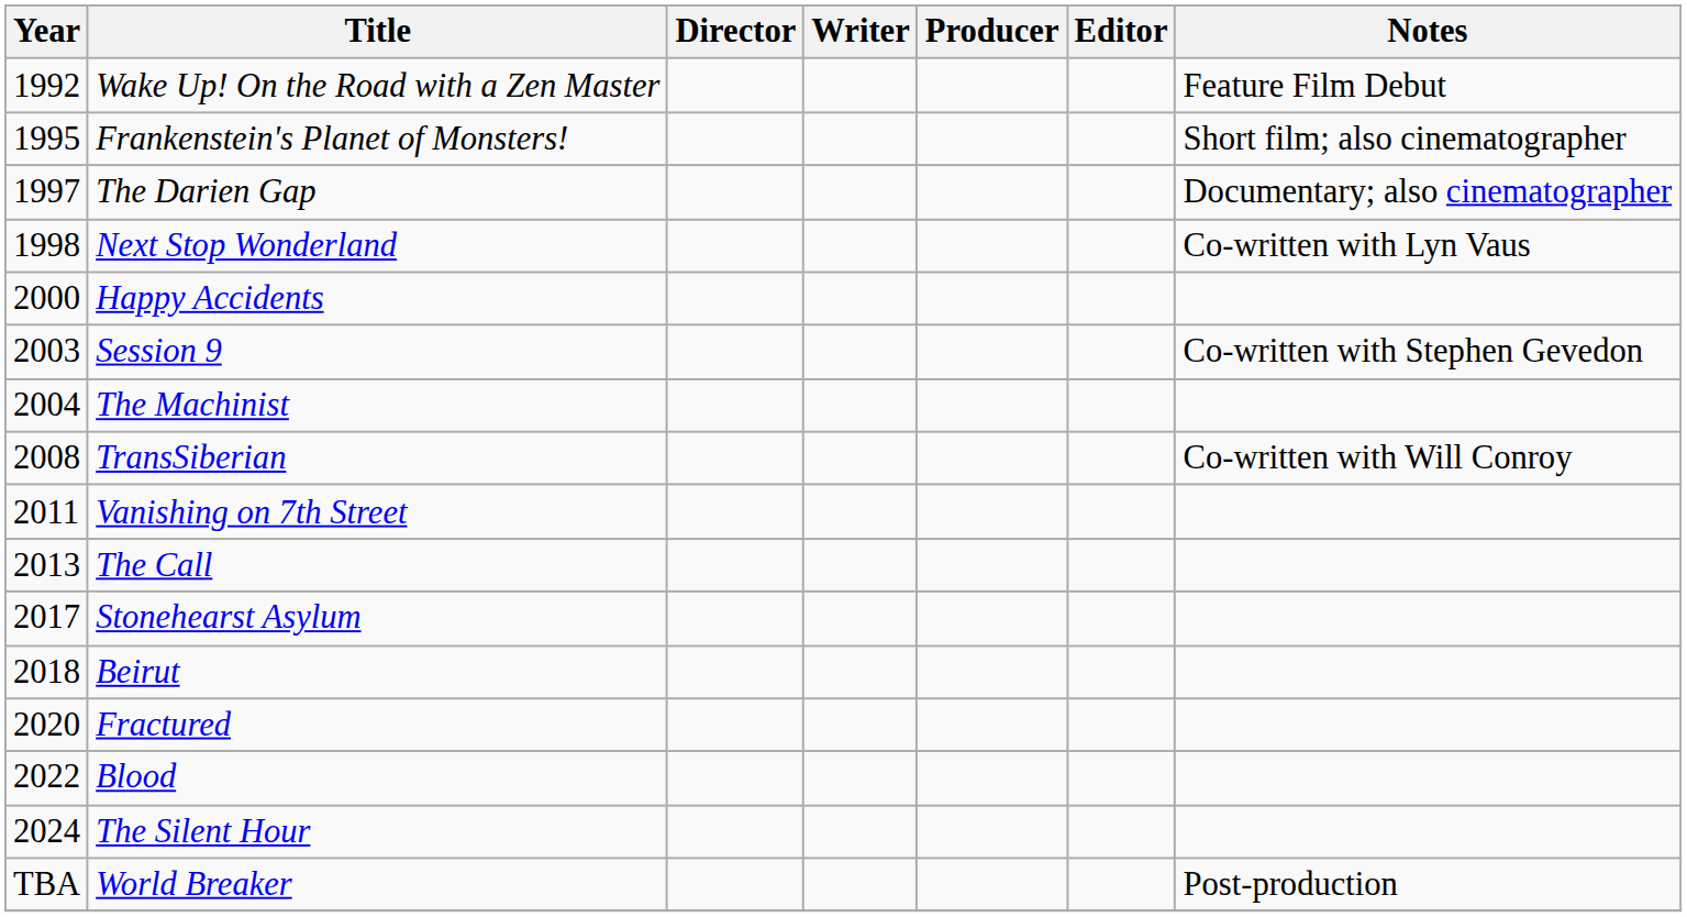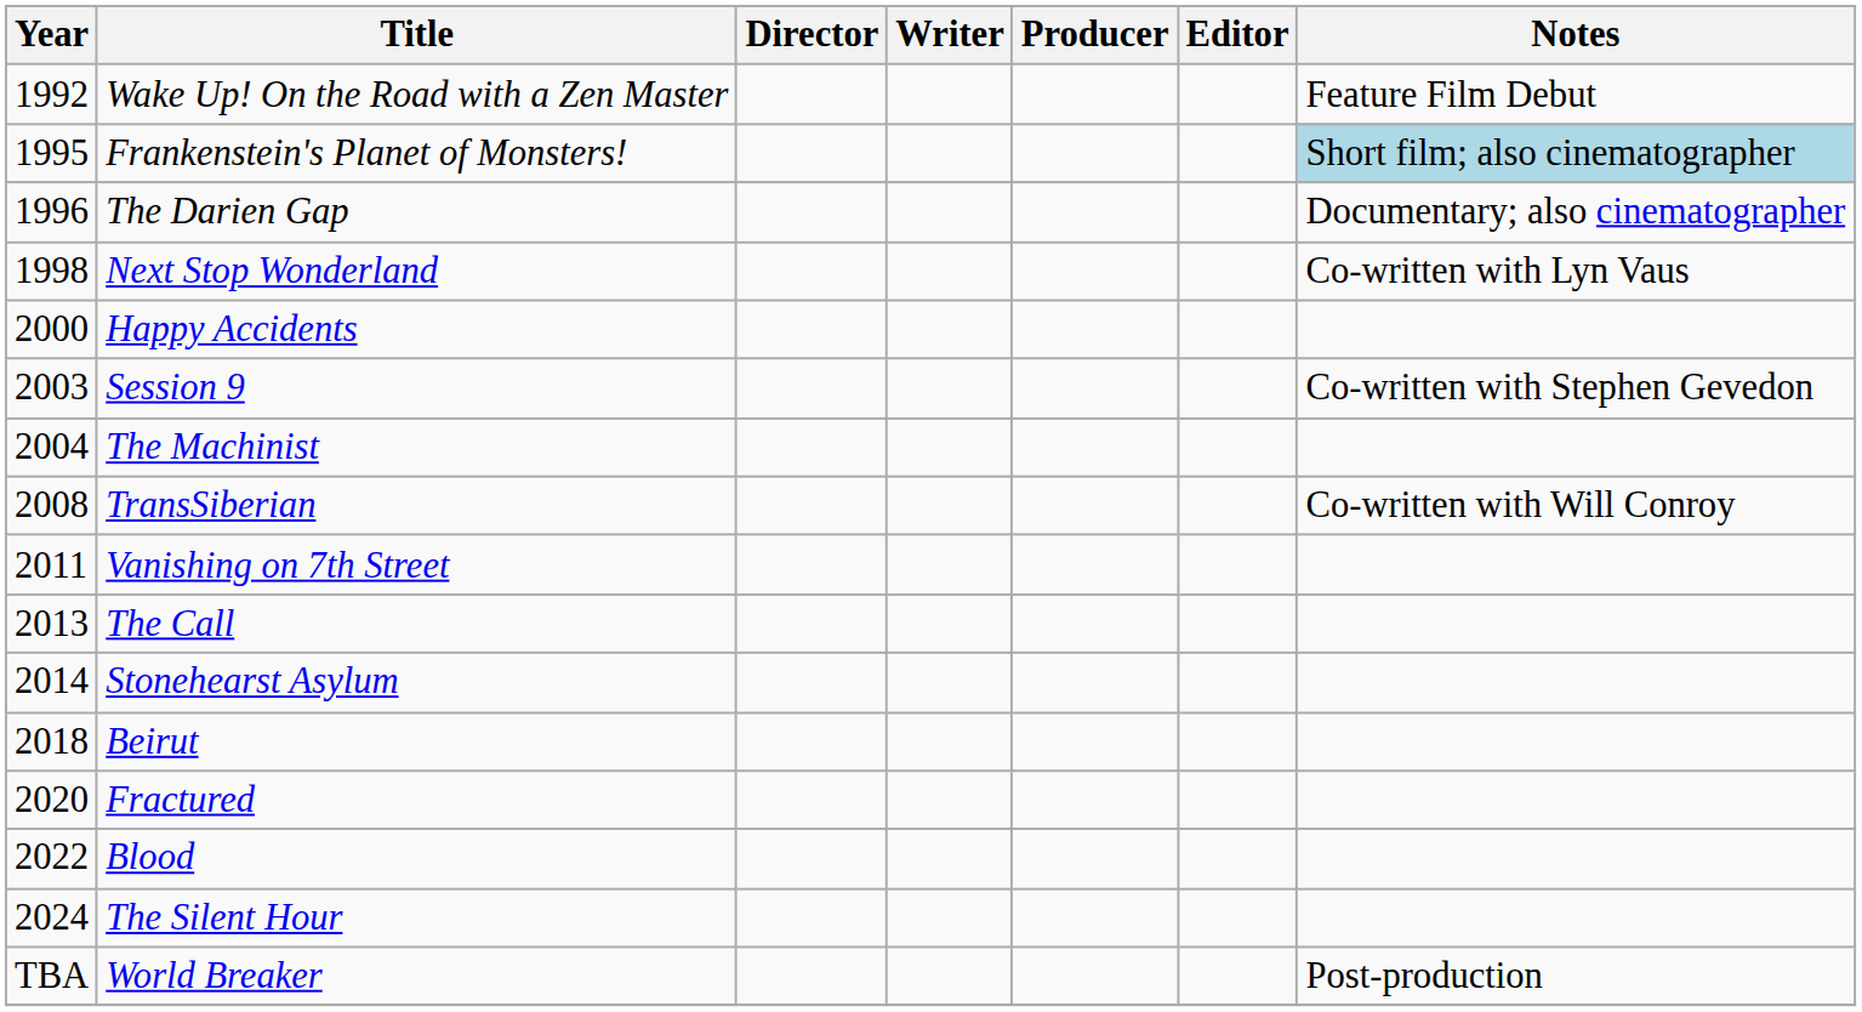 <table class="wikitable">
 <tr>
 <th>Year</th>
 <th>Title</th>
 <th>Director</th>
 <th>Writer</th>
 <th>Producer</th>
 <th>Editor</th>
 <th>Notes</th>
 </tr>
 <tr>
 <td>1992</td>
 <td><em>Wake Up! On the Road with a Zen Master</em></td>
 <td></td>
 <td></td>
 <td></td>
 <td></td>
 <td>Feature Film Debut</td>
 </tr>
 <tr>
 <td>1995</td>
 <td><em>Frankenstein's Planet of Monsters!</em></td>
 <td></td>
 <td></td>
 <td></td>
 <td></td>
-<td>Short film; also cinematographer</td>
+<td style="background: lightblue;">Short film; also cinematographer</td>
 </tr>
 <tr>
-<td>1997</td>
+<td>1996</td>
 <td><em>The Darien Gap</em></td>
 <td></td>
 <td></td>
 <td></td>
 <td></td>
 <td>Documentary; also <a href='#'>cinematographer</a></td>
 </tr>
 <tr>
 <td>1998</td>
 <td><em><a href='#'>Next Stop Wonderland</a></em></td>
 <td></td>
 <td></td>
 <td></td>
 <td></td>
 <td>Co-written with Lyn Vaus</td>
 </tr>
 <tr>
 <td>2000</td>
 <td><em><a href='#'>Happy Accidents</a></em></td>
 <td></td>
 <td></td>
 <td></td>
 <td></td>
 <td></td>
 </tr>
 <tr>
 <td>2003</td>
 <td><em><a href='#'>Session 9</a></em></td>
 <td></td>
 <td></td>
 <td></td>
 <td></td>
 <td>Co-written with Stephen Gevedon</td>
 </tr>
 <tr>
 <td>2004</td>
 <td><em><a href='#'>The Machinist</a></em></td>
 <td></td>
 <td></td>
 <td></td>
 <td></td>
 <td></td>
 </tr>
 <tr>
 <td>2008</td>
 <td><em><a href='#'>TransSiberian</a></em></td>
 <td></td>
 <td></td>
 <td></td>
 <td></td>
 <td>Co-written with Will Conroy</td>
 </tr>
 <tr>
 <td>2011</td>
 <td><em><a href='#'>Vanishing on 7th Street</a></em></td>
 <td></td>
 <td></td>
 <td></td>
 <td></td>
 <td></td>
 </tr>
 <tr>
 <td>2013</td>
 <td><em><a href='#'>The Call</a></em></td>
 <td></td>
 <td></td>
 <td></td>
 <td></td>
 <td></td>
 </tr>
 <tr>
-<td>2017</td>
+<td>2014</td>
 <td><em><a href='#'>Stonehearst Asylum</a></em></td>
 <td></td>
 <td></td>
 <td></td>
 <td></td>
 <td></td>
 </tr>
 <tr>
 <td>2018</td>
 <td><em><a href='#'>Beirut</a></em></td>
 <td></td>
 <td></td>
 <td></td>
 <td></td>
 <td></td>
 </tr>
 <tr>
 <td>2020</td>
 <td><em><a href='#'>Fractured</a></em></td>
 <td></td>
 <td></td>
 <td></td>
 <td></td>
 <td></td>
 </tr>
 <tr>
 <td>2022</td>
 <td><em><a href='#'>Blood</a></em></td>
 <td></td>
 <td></td>
 <td></td>
 <td></td>
 <td></td>
 </tr>
 <tr>
 <td>2024</td>
 <td><em><a href='#'>The Silent Hour</a></em></td>
 <td></td>
 <td></td>
 <td></td>
 <td></td>
 <td></td>
 </tr>
 <tr>
 <td>TBA</td>
 <td><em><a href='#'>World Breaker</a></em></td>
 <td></td>
 <td></td>
 <td></td>
 <td></td>
 <td>Post-production</td>
 </tr>
 <tr>
 </tr>
 </table>
